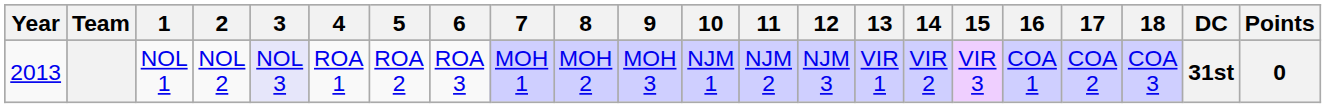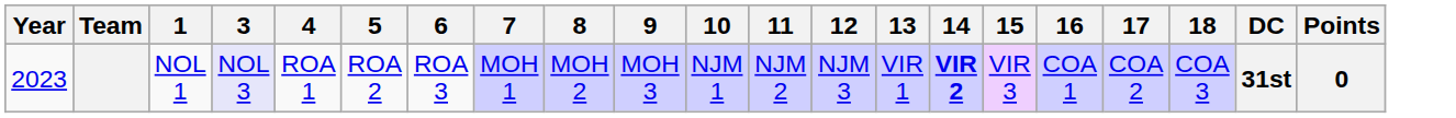 <table class="wikitable" style="text-align:center; font-size:85%;">
 <tr>
 <th>Year</th>
 <th>Team</th>
 <th>1</th>
-<th>2</th>
 <th>3</th>
 <th>4</th>
 <th>5</th>
 <th>6</th>
 <th>7</th>
 <th>8</th>
 <th>9</th>
 <th>10</th>
 <th>11</th>
 <th>12</th>
 <th>13</th>
 <th>14</th>
 <th>15</th>
 <th>16</th>
 <th>17</th>
 <th>18</th>
 <th>DC</th>
 <th>Points</th>
 </tr>
 <tr>
-<td><a href='#'>2013</a></td>
+<td><a href='#'>2023</a></td>
 <th></th>
 <td><a href='#'>NOL<br>1</a></td>
-<td><a href='#'>NOL<br>2</a></td>
 <td style="background: lavender;"><a href='#'>NOL<br>3</a></td>
 <td><a href='#'>ROA<br>1</a></td>
 <td><a href='#'>ROA<br>2</a></td>
 <td><a href='#'>ROA<br>3</a></td>
 <td style="background:#CFCFFF;"><a href='#'>MOH<br>1</a><br></td>
 <td style="background:#CFCFFF;"><a href='#'>MOH<br>2</a><br></td>
 <td style="background:#CFCFFF;"><a href='#'>MOH<br>3</a><br></td>
 <td style="background:#CFCFFF;"><a href='#'>NJM<br>1</a><br></td>
 <td style="background:#CFCFFF;"><a href='#'>NJM<br>2</a><br></td>
 <td style="background:#CFCFFF;"><a href='#'>NJM<br>3</a><br></td>
 <td style="background:#CFCFFF;"><a href='#'>VIR<br>1</a><br></td>
-<td style="background:#CFCFFF;"><a href='#'>VIR<br>2</a><br></td>
+<td style="background:#CFCFFF;"><strong><a href='#'>VIR<br>2</a><br></strong></td>
 <td style="background:#EFCFFF;"><a href='#'>VIR<br>3</a><br></td>
 <td style="background:#CFCFFF;"><a href='#'>COA<br>1</a><br></td>
 <td style="background:#CFCFFF;"><a href='#'>COA<br>2</a><br></td>
 <td style="background:#CFCFFF;"><a href='#'>COA<br>3</a><br></td>
 <th>31st</th>
 <th>0</th>
 </tr>
 </table>
